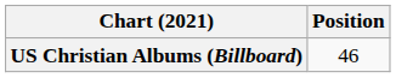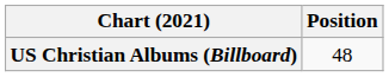 <table class="wikitable sortable plainrowheaders" style="text-align:center">
 <tr>
 <th scope="col">Chart (2021)</th>
 <th scope="col">Position</th>
 </tr>
 <tr>
 <th scope="row">US Christian Albums (<em>Billboard</em>)</th>
-<td>46</td>
+<td>48</td>
 </tr>
 </table>
